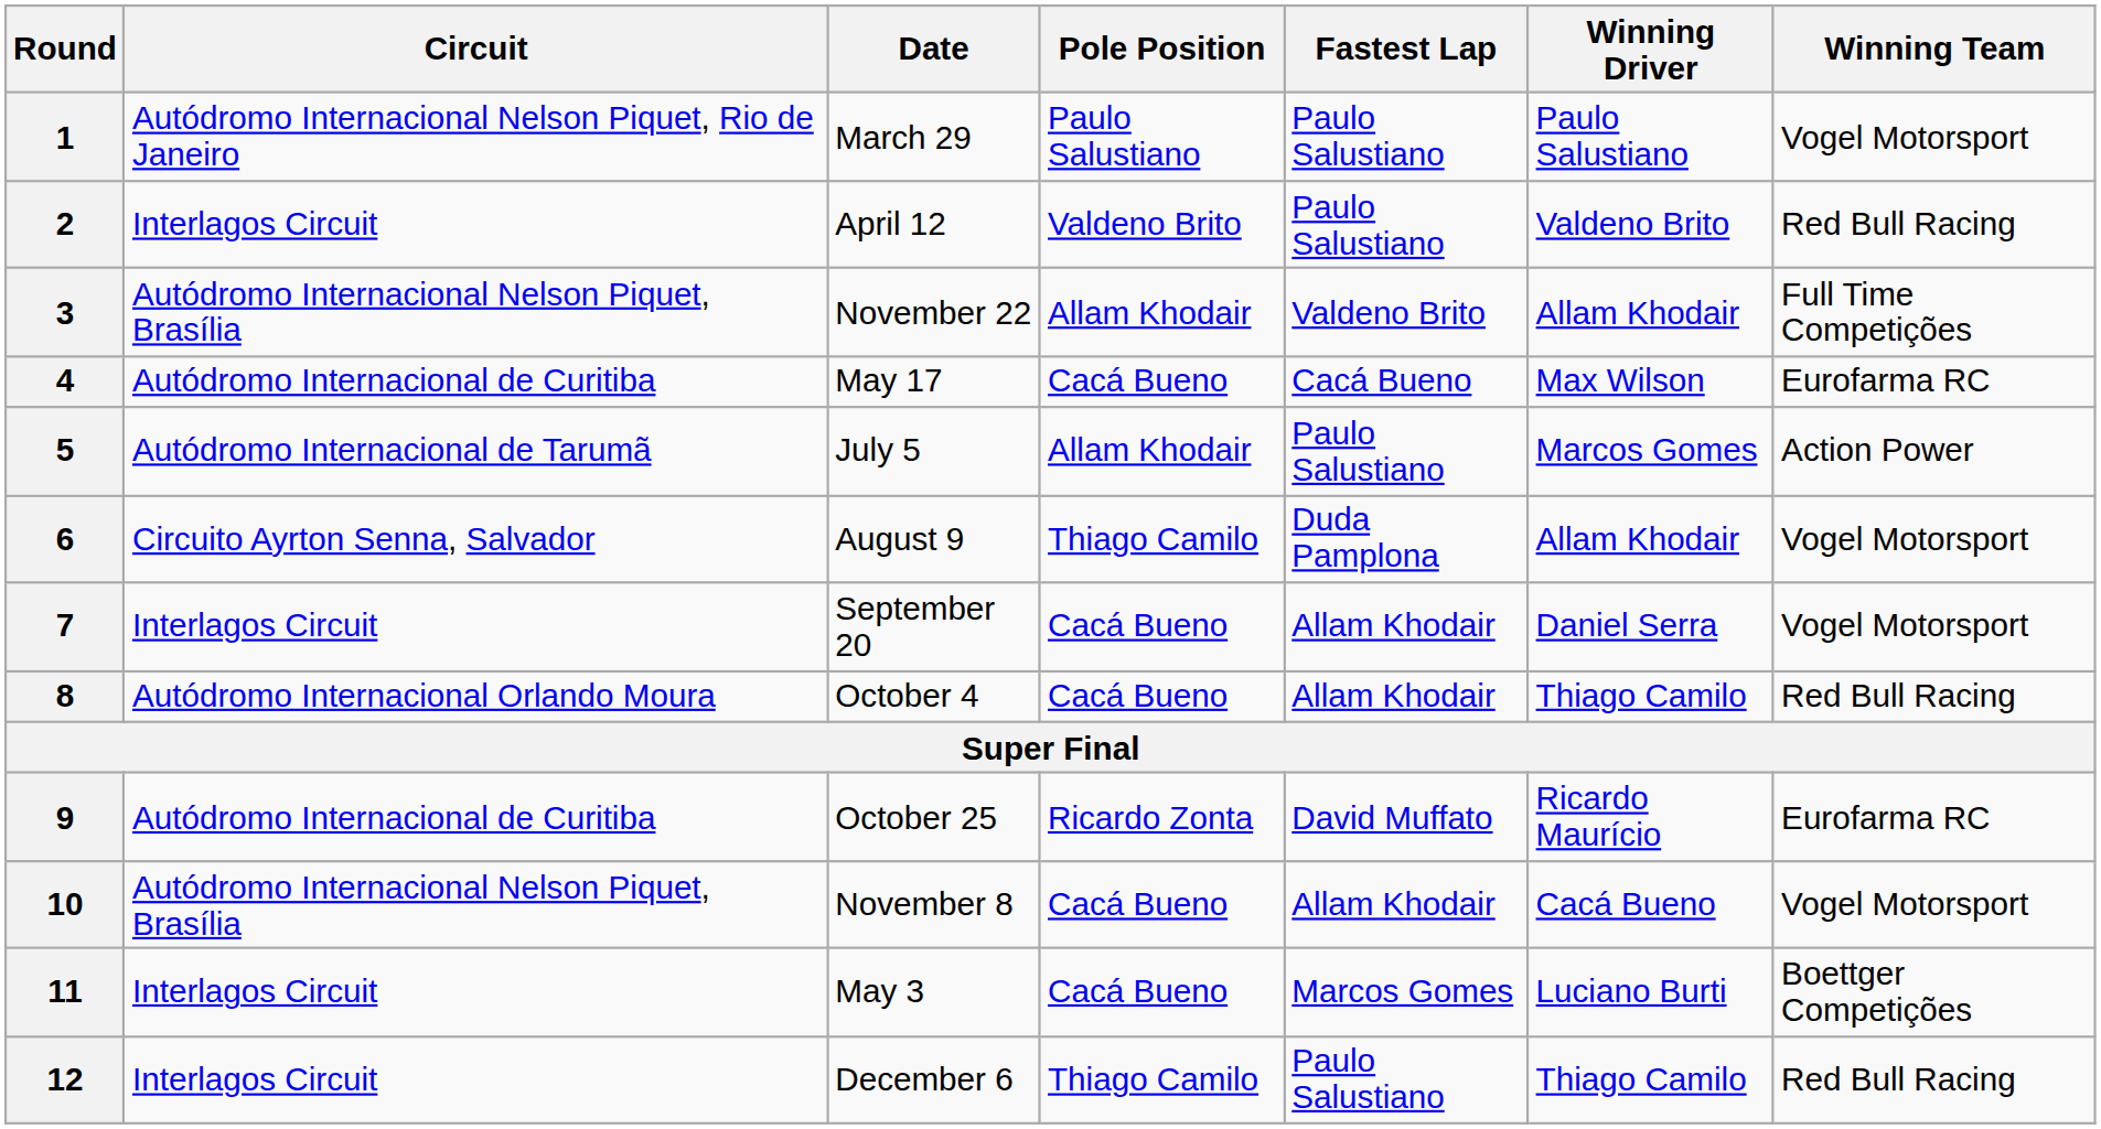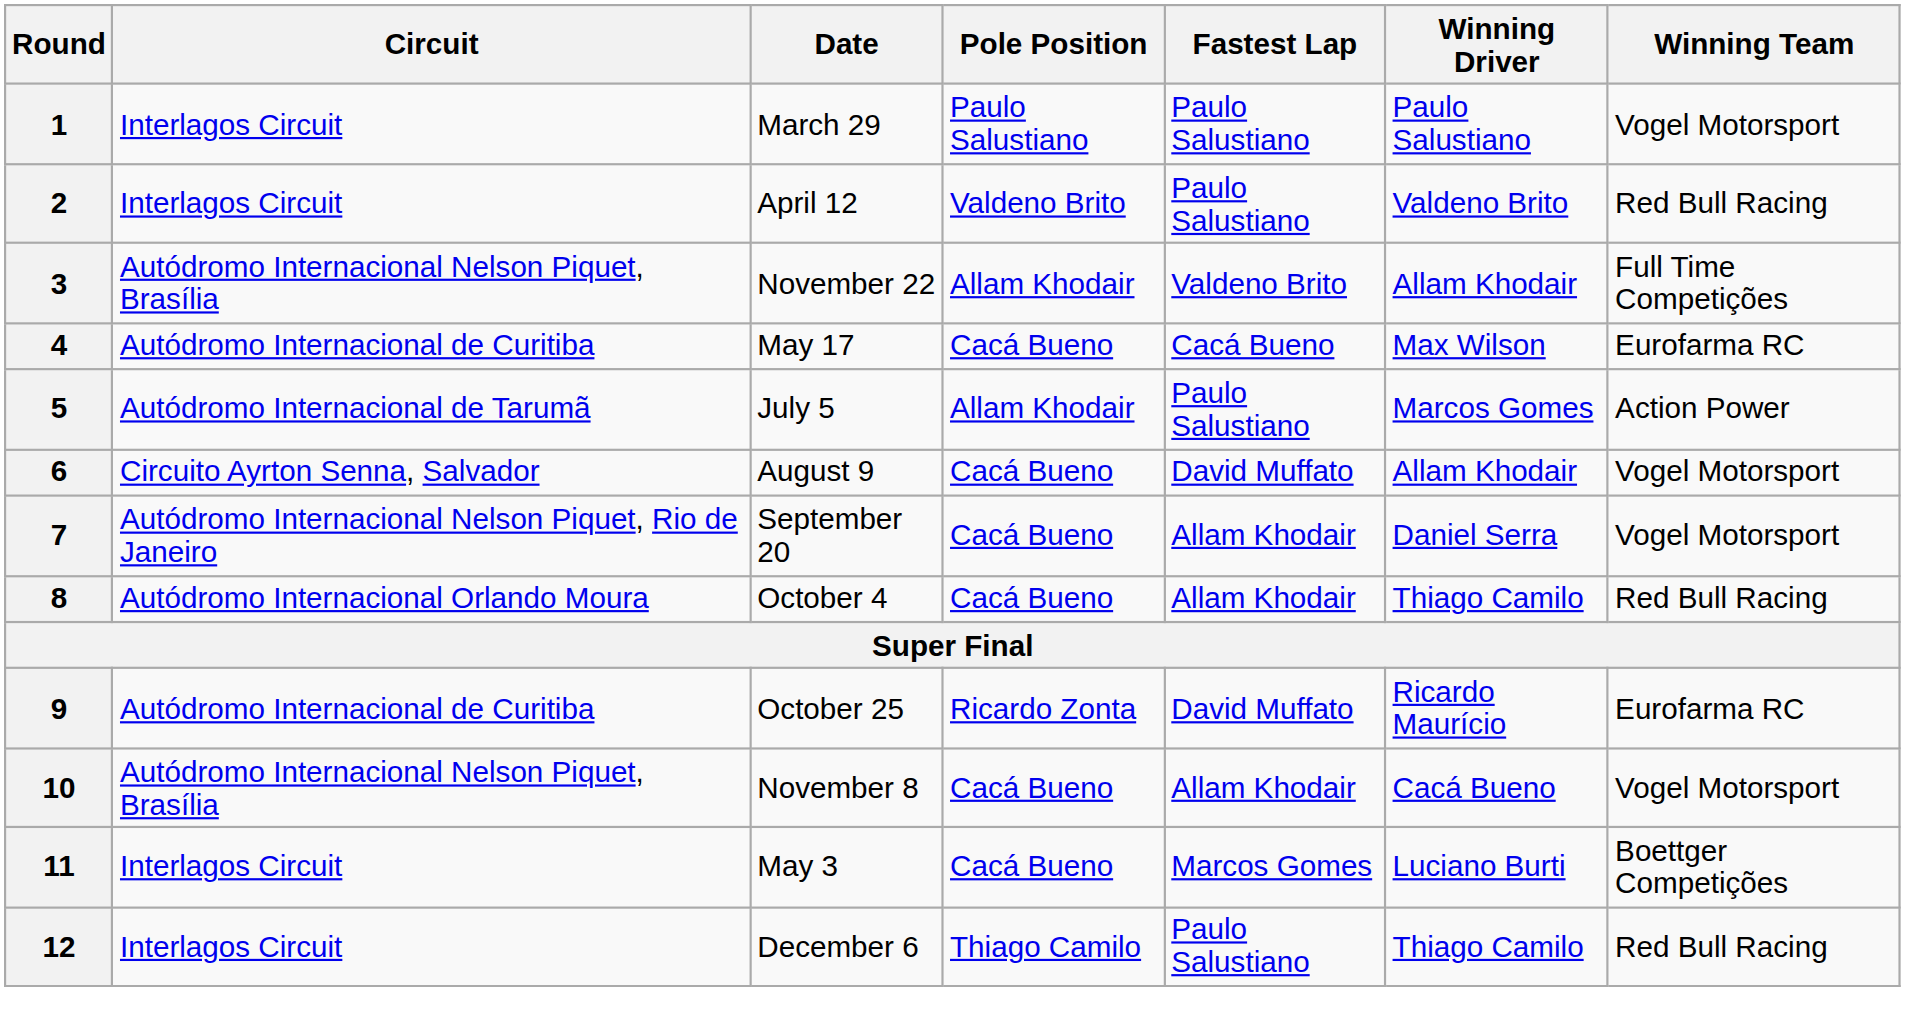 <table class="wikitable" style="font-size: 85%">
 <tr>
 <th>Round</th>
 <th>Circuit</th>
 <th>Date</th>
 <th>Pole Position</th>
 <th>Fastest Lap</th>
 <th>Winning Driver</th>
 <th>Winning Team</th>
 </tr>
 <tr>
 <th>1</th>
-<td><a href='#'>Autódromo Internacional Nelson Piquet</a>, <a href='#'>Rio de Janeiro</a></td>
+<td><a href='#'>Interlagos Circuit</a></td>
 <td>March 29</td>
 <td><a href='#'>Paulo Salustiano</a></td>
 <td><a href='#'>Paulo Salustiano</a></td>
 <td><a href='#'>Paulo Salustiano</a></td>
 <td>Vogel Motorsport</td>
 </tr>
 <tr>
 <th>2</th>
 <td><a href='#'>Interlagos Circuit</a></td>
 <td>April 12</td>
 <td><a href='#'>Valdeno Brito</a></td>
 <td><a href='#'>Paulo Salustiano</a></td>
 <td><a href='#'>Valdeno Brito</a></td>
 <td>Red Bull Racing</td>
 </tr>
 <tr>
 <th>3</th>
 <td><a href='#'>Autódromo Internacional Nelson Piquet</a>, <a href='#'>Brasília</a></td>
 <td>November 22</td>
 <td><a href='#'>Allam Khodair</a></td>
 <td><a href='#'>Valdeno Brito</a></td>
 <td><a href='#'>Allam Khodair</a></td>
 <td>Full Time Competições</td>
 </tr>
 <tr>
 <th>4</th>
 <td><a href='#'>Autódromo Internacional de Curitiba</a></td>
 <td>May 17</td>
 <td><a href='#'>Cacá Bueno</a></td>
 <td><a href='#'>Cacá Bueno</a></td>
 <td><a href='#'>Max Wilson</a></td>
 <td>Eurofarma RC</td>
 </tr>
 <tr>
 <th>5</th>
 <td><a href='#'>Autódromo Internacional de Tarumã</a></td>
 <td>July 5</td>
 <td><a href='#'>Allam Khodair</a></td>
 <td><a href='#'>Paulo Salustiano</a></td>
 <td><a href='#'>Marcos Gomes</a></td>
 <td>Action Power</td>
 </tr>
 <tr>
 <th>6</th>
 <td><a href='#'>Circuito Ayrton Senna</a>, <a href='#'>Salvador</a></td>
 <td>August 9</td>
-<td><a href='#'>Thiago Camilo</a></td>
-<td><a href='#'>Duda Pamplona</a></td>
+<td><a href='#'>Cacá Bueno</a></td>
+<td><a href='#'>David Muffato</a></td>
 <td><a href='#'>Allam Khodair</a></td>
 <td>Vogel Motorsport</td>
 </tr>
 <tr>
 <th>7</th>
-<td><a href='#'>Interlagos Circuit</a></td>
+<td><a href='#'>Autódromo Internacional Nelson Piquet</a>, <a href='#'>Rio de Janeiro</a></td>
 <td>September 20</td>
 <td><a href='#'>Cacá Bueno</a></td>
 <td><a href='#'>Allam Khodair</a></td>
 <td><a href='#'>Daniel Serra</a></td>
 <td>Vogel Motorsport</td>
 </tr>
 <tr>
 <th>8</th>
 <td><a href='#'>Autódromo Internacional Orlando Moura</a></td>
 <td>October 4</td>
 <td><a href='#'>Cacá Bueno</a></td>
 <td><a href='#'>Allam Khodair</a></td>
 <td><a href='#'>Thiago Camilo</a></td>
 <td>Red Bull Racing</td>
 </tr>
 <tr>
 <th colspan=7>Super Final</th>
 </tr>
 <tr>
 <th>9</th>
 <td><a href='#'>Autódromo Internacional de Curitiba</a></td>
 <td>October 25</td>
 <td><a href='#'>Ricardo Zonta</a></td>
 <td><a href='#'>David Muffato</a></td>
 <td><a href='#'>Ricardo Maurício</a></td>
 <td>Eurofarma RC</td>
 </tr>
 <tr>
 <th>10</th>
 <td><a href='#'>Autódromo Internacional Nelson Piquet</a>, <a href='#'>Brasília</a></td>
 <td>November 8</td>
 <td><a href='#'>Cacá Bueno</a></td>
 <td><a href='#'>Allam Khodair</a></td>
 <td><a href='#'>Cacá Bueno</a></td>
 <td>Vogel Motorsport</td>
 </tr>
 <tr>
 <th>11</th>
 <td><a href='#'>Interlagos Circuit</a></td>
 <td>May 3</td>
 <td><a href='#'>Cacá Bueno</a></td>
 <td><a href='#'>Marcos Gomes</a></td>
 <td><a href='#'>Luciano Burti</a></td>
 <td>Boettger Competições</td>
 </tr>
 <tr>
 <th>12</th>
 <td><a href='#'>Interlagos Circuit</a></td>
 <td>December 6</td>
 <td><a href='#'>Thiago Camilo</a></td>
 <td><a href='#'>Paulo Salustiano</a></td>
 <td><a href='#'>Thiago Camilo</a></td>
 <td>Red Bull Racing</td>
 </tr>
 </table>
